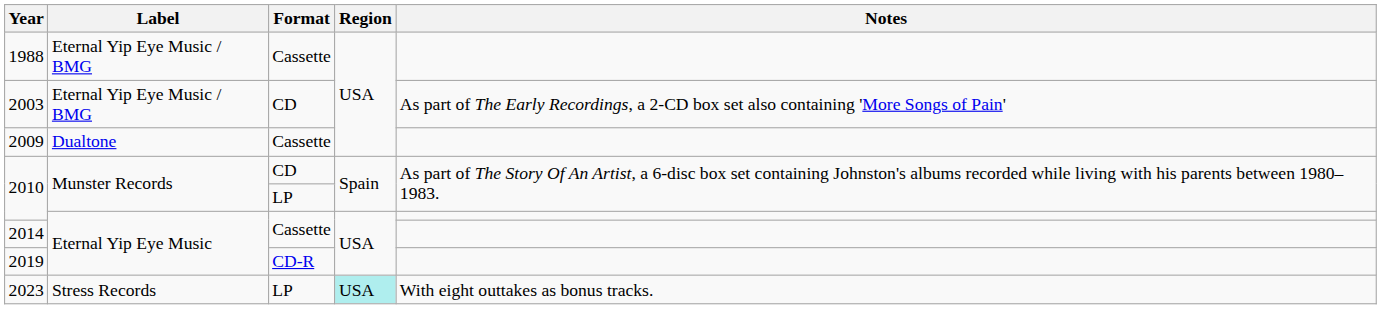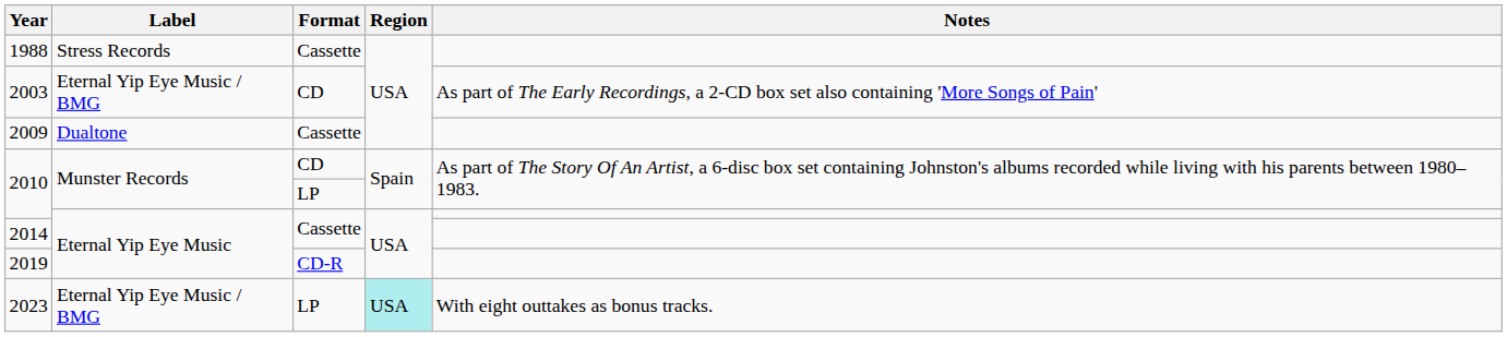 <table class="wikitable">
 <tr>
 <th>Year</th>
 <th>Label</th>
 <th>Format</th>
 <th>Region</th>
 <th>Notes</th>
 </tr>
 <tr>
 <td>1988</td>
-<td>Eternal Yip Eye Music / <a href='#'>BMG</a></td>
+<td>Stress Records</td>
 <td>Cassette</td>
 <td rowspan="3">USA</td>
 <td></td>
 </tr>
 <tr>
 <td>2003</td>
 <td>Eternal Yip Eye Music / <a href='#'>BMG</a></td>
 <td>CD</td>
 <td>As part of <em>The Early Recordings</em>, a 2-CD box set also containing '<a href='#'>More Songs of Pain</a>'</td>
 </tr>
 <tr>
 <td>2009</td>
 <td><a href='#'>Dualtone</a></td>
 <td>Cassette</td>
 <td></td>
 </tr>
 <tr>
 <td rowspan="3">2010</td>
 <td rowspan="2">Munster Records</td>
 <td>CD</td>
 <td rowspan="2">Spain</td>
 <td rowspan="2">As part of <em>The Story Of An Artist</em>, a 6-disc box set containing Johnston's albums recorded while living with his parents between 1980–1983.</td>
 </tr>
 <tr>
 <td>LP</td>
 </tr>
 <tr>
 <td rowspan="3">Eternal Yip Eye Music</td>
 <td rowspan="2">Cassette</td>
 <td rowspan="3">USA</td>
 <td></td>
 </tr>
 <tr>
 <td>2014</td>
 <td></td>
 </tr>
 <tr>
 <td>2019</td>
 <td><a href='#'>CD-R</a></td>
 <td></td>
 </tr>
 <tr>
 <td>2023</td>
-<td>Stress Records</td>
+<td>Eternal Yip Eye Music / <a href='#'>BMG</a></td>
 <td>LP</td>
 <td style="background: paleturquoise;">USA</td>
 <td>With eight outtakes as bonus tracks.</td>
 </tr>
 </table>
